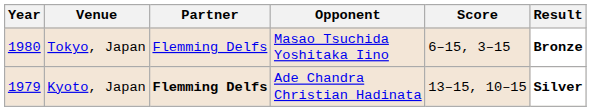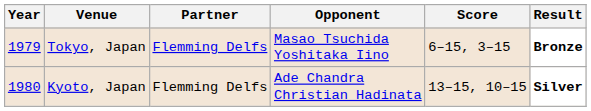 <table class="sortable wikitable" style="font-size: 90%;">
 <tr>
 <th>Year</th>
 <th>Venue</th>
 <th>Partner</th>
 <th>Opponent</th>
 <th>Score</th>
 <th>Result</th>
 </tr>
 <tr style="background:#F3E6D7">
-<td align="center"><a href='#'>1980</a></td>
+<td align="center"><a href='#'>1979</a></td>
 <td align="left"><a href='#'>Tokyo</a>, Japan</td>
 <td align="left"> <a href='#'>Flemming Delfs</a></td>
 <td align="left"> <a href='#'>Masao Tsuchida</a><br>  <a href='#'>Yoshitaka Iino</a></td>
 <td align="left">6–15, 3–15</td>
 <td style="text-align:left; background:white"> <strong>Bronze</strong></td>
 </tr>
 <tr style="background:#F3E6D7">
-<td align="center"><a href='#'>1979</a></td>
+<td align="center"><a href='#'>1980</a></td>
 <td align="left"><a href='#'>Kyoto</a>, Japan</td>
-<td align="left"><strong> Flemming Delfs</strong></td>
+<td align="left"> Flemming Delfs</td>
 <td align="left"> <a href='#'>Ade Chandra</a><br>  <a href='#'>Christian Hadinata</a></td>
 <td align="left">13–15, 10–15</td>
 <td style="text-align:left; background:white"> <strong>Silver</strong></td>
 </tr>
 </table>
